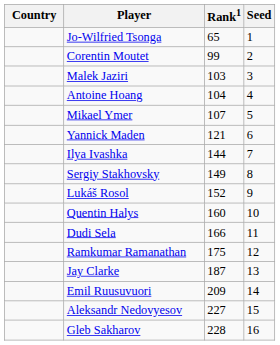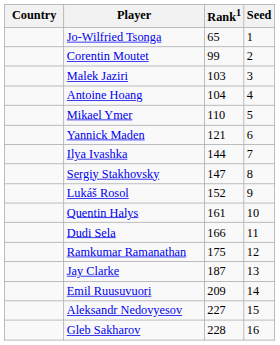 <table class="sortable wikitable">
 <tr>
 <th width="70">Country</th>
 <th width="175">Player</th>
 <th>Rank<sup>1</sup></th>
 <th>Seed</th>
 </tr>
 <tr>
 <td></td>
 <td><a href='#'>Jo-Wilfried Tsonga</a></td>
 <td>65</td>
 <td>1</td>
 </tr>
 <tr>
 <td></td>
 <td><a href='#'>Corentin Moutet</a></td>
 <td>99</td>
 <td>2</td>
 </tr>
 <tr>
 <td></td>
 <td><a href='#'>Malek Jaziri</a></td>
 <td>103</td>
 <td>3</td>
 </tr>
 <tr>
 <td></td>
 <td><a href='#'>Antoine Hoang</a></td>
 <td>104</td>
 <td>4</td>
 </tr>
 <tr>
 <td></td>
 <td><a href='#'>Mikael Ymer</a></td>
-<td>107</td>
+<td>110</td>
 <td>5</td>
 </tr>
 <tr>
 <td></td>
 <td><a href='#'>Yannick Maden</a></td>
 <td>121</td>
 <td>6</td>
 </tr>
 <tr>
 <td></td>
 <td><a href='#'>Ilya Ivashka</a></td>
 <td>144</td>
 <td>7</td>
 </tr>
 <tr>
 <td></td>
 <td><a href='#'>Sergiy Stakhovsky</a></td>
-<td>149</td>
+<td>147</td>
 <td>8</td>
 </tr>
 <tr>
 <td></td>
 <td><a href='#'>Lukáš Rosol</a></td>
 <td>152</td>
 <td>9</td>
 </tr>
 <tr>
 <td></td>
 <td><a href='#'>Quentin Halys</a></td>
-<td>160</td>
+<td>161</td>
 <td>10</td>
 </tr>
 <tr>
 <td></td>
 <td><a href='#'>Dudi Sela</a></td>
 <td>166</td>
 <td>11</td>
 </tr>
 <tr>
 <td></td>
 <td><a href='#'>Ramkumar Ramanathan</a></td>
 <td>175</td>
 <td>12</td>
 </tr>
 <tr>
 <td></td>
 <td><a href='#'>Jay Clarke</a></td>
 <td>187</td>
 <td>13</td>
 </tr>
 <tr>
 <td></td>
 <td><a href='#'>Emil Ruusuvuori</a></td>
 <td>209</td>
 <td>14</td>
 </tr>
 <tr>
 <td></td>
 <td><a href='#'>Aleksandr Nedovyesov</a></td>
 <td>227</td>
 <td>15</td>
 </tr>
 <tr>
 <td></td>
 <td><a href='#'>Gleb Sakharov</a></td>
 <td>228</td>
 <td>16</td>
 </tr>
 </table>
